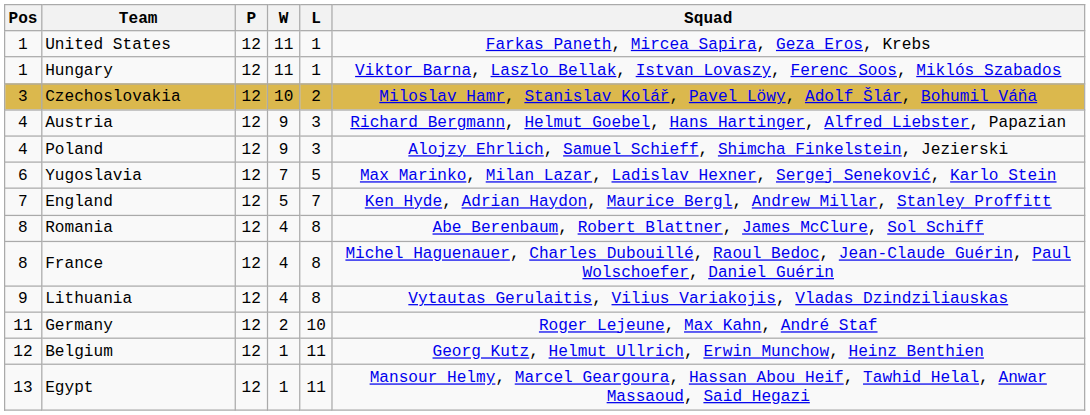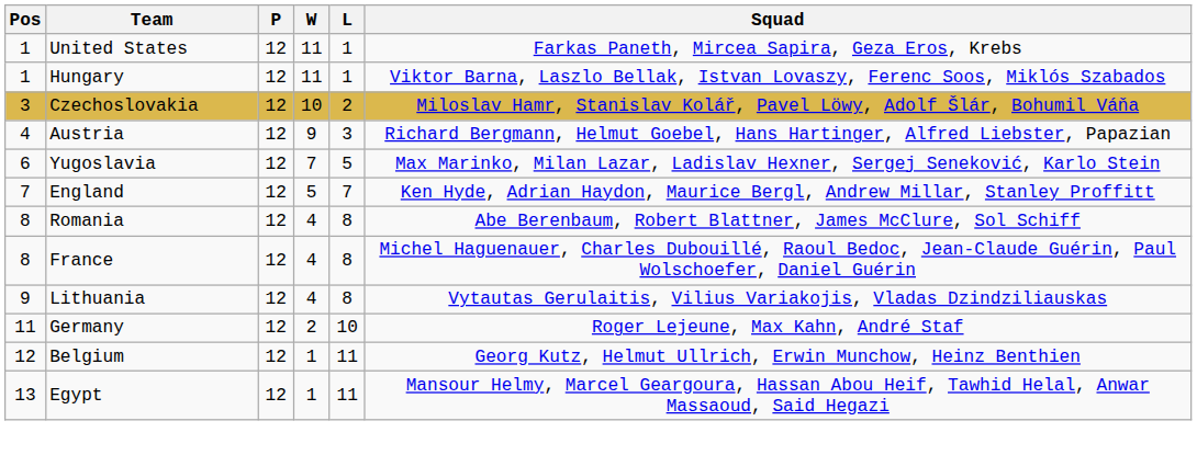 <table class="wikitable" style="font-size: 100%">
 <tr>
 <th width=15>Pos</th>
 <th width=150>Team</th>
 <th width=20>P</th>
 <th width=20>W</th>
 <th width=20>L</th>
 <th width=600>Squad</th>
 </tr>
 <tr align=center>
 <td>1</td>
 <td align="left"> United States</td>
 <td>12</td>
 <td>11</td>
 <td>1</td>
 <td><a href='#'>Farkas Paneth</a>, <a href='#'>Mircea Sapira</a>, <a href='#'>Geza Eros</a>, Krebs</td>
 </tr>
 <tr align=center>
 <td>1</td>
 <td align="left"> Hungary</td>
 <td>12</td>
 <td>11</td>
 <td>1</td>
 <td><a href='#'>Viktor Barna</a>, <a href='#'>Laszlo Bellak</a>, <a href='#'>Istvan Lovaszy</a>, <a href='#'>Ferenc Soos</a>, <a href='#'>Miklós Szabados</a></td>
 </tr>
 <tr align=center style="background: #DBB84D;">
 <td>3</td>
 <td align="left"> Czechoslovakia</td>
 <td>12</td>
 <td>10</td>
 <td>2</td>
 <td><a href='#'>Miloslav Hamr</a>, <a href='#'>Stanislav Kolář</a>, <a href='#'>Pavel Löwy</a>, <a href='#'>Adolf Šlár</a>, <a href='#'>Bohumil Váňa</a></td>
 </tr>
 <tr align=center>
 <td>4</td>
 <td align="left"> Austria</td>
 <td>12</td>
 <td>9</td>
 <td>3</td>
 <td><a href='#'>Richard Bergmann</a>, <a href='#'>Helmut Goebel</a>, <a href='#'>Hans Hartinger</a>, <a href='#'>Alfred Liebster</a>, Papazian</td>
-</tr>
-<tr align=center>
-<td>4</td>
-<td align="left"> Poland</td>
-<td>12</td>
-<td>9</td>
-<td>3</td>
-<td><a href='#'>Alojzy Ehrlich</a>, <a href='#'>Samuel Schieff</a>, <a href='#'>Shimcha Finkelstein</a>, Jezierski</td>
 </tr>
 <tr align=center>
 <td>6</td>
 <td align="left"> Yugoslavia</td>
 <td>12</td>
 <td>7</td>
 <td>5</td>
 <td><a href='#'>Max Marinko</a>, <a href='#'>Milan Lazar</a>, <a href='#'>Ladislav Hexner</a>, <a href='#'>Sergej Seneković</a>, <a href='#'>Karlo Stein</a></td>
 </tr>
 <tr align=center>
 <td>7</td>
 <td align="left"> England</td>
 <td>12</td>
 <td>5</td>
 <td>7</td>
 <td><a href='#'>Ken Hyde</a>, <a href='#'>Adrian Haydon</a>, <a href='#'>Maurice Bergl</a>, <a href='#'>Andrew Millar</a>, <a href='#'>Stanley Proffitt</a></td>
 </tr>
 <tr align=center>
 <td>8</td>
 <td align="left"> Romania</td>
 <td>12</td>
 <td>4</td>
 <td>8</td>
 <td><a href='#'>Abe Berenbaum</a>, <a href='#'>Robert Blattner</a>, <a href='#'>James McClure</a>, <a href='#'>Sol Schiff</a></td>
 </tr>
 <tr align=center>
 <td>8</td>
 <td align="left"> France</td>
 <td>12</td>
 <td>4</td>
 <td>8</td>
 <td><a href='#'>Michel Haguenauer</a>, <a href='#'>Charles Dubouillé</a>, <a href='#'>Raoul Bedoc</a>, <a href='#'>Jean-Claude Guérin</a>, <a href='#'>Paul Wolschoefer</a>, <a href='#'>Daniel Guérin</a></td>
 </tr>
 <tr align=center>
 <td>9</td>
 <td align="left"> Lithuania</td>
 <td>12</td>
 <td>4</td>
 <td>8</td>
 <td><a href='#'>Vytautas Gerulaitis</a>, <a href='#'>Vilius Variakojis</a>, <a href='#'>Vladas Dzindziliauskas</a></td>
 </tr>
 <tr align=center>
 <td>11</td>
 <td align="left"> Germany</td>
 <td>12</td>
 <td>2</td>
 <td>10</td>
 <td><a href='#'>Roger Lejeune</a>, <a href='#'>Max Kahn</a>, <a href='#'>André Staf</a></td>
 </tr>
 <tr align=center>
 <td>12</td>
 <td align="left"> Belgium</td>
 <td>12</td>
 <td>1</td>
 <td>11</td>
 <td><a href='#'>Georg Kutz</a>, <a href='#'>Helmut Ullrich</a>,  <a href='#'>Erwin Munchow</a>, <a href='#'>Heinz Benthien</a></td>
 </tr>
 <tr align=center>
 <td>13</td>
 <td align="left"> Egypt</td>
 <td>12</td>
 <td>1</td>
 <td>11</td>
 <td><a href='#'>Mansour Helmy</a>, <a href='#'>Marcel Geargoura</a>, <a href='#'>Hassan Abou Heif</a>, <a href='#'>Tawhid Helal</a>, <a href='#'>Anwar Massaoud</a>, <a href='#'>Said Hegazi</a></td>
 </tr>
 </table>
